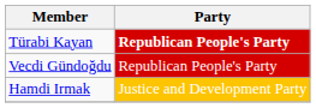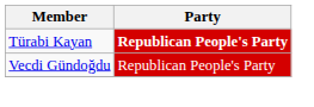 <table class="wikitable">
 <tr>
 <th>Member</th>
 <th>Party</th>
 </tr>
 <tr>
 <td><a href='#'>Türabi Kayan</a></td>
 <td style="background:#D40000; color:white"><strong>Republican People's Party</strong></td>
 </tr>
 <tr>
 <td><a href='#'>Vecdi Gündoğdu</a></td>
 <td style="background:#D40000; color:white">Republican People's Party</td>
 </tr>
 <tr>
-<td><a href='#'>Hamdi Irmak</a></td>
-<td style="background:#FDC400; color:white">Justice and Development Party</td>
-</tr>
-<tr>
 </tr>
 </table>
